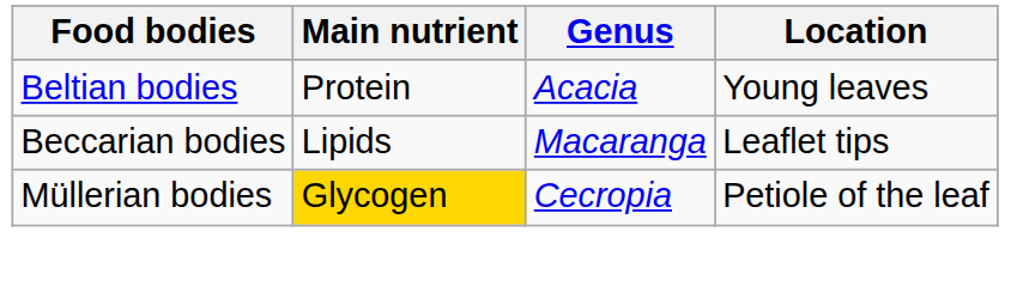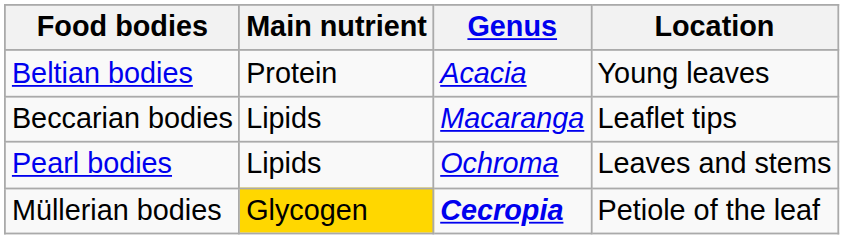 <table class="wikitable" style="margin: 1em auto 1em auto;">
 <tr>
 <th>Food bodies</th>
 <th>Main nutrient</th>
 <th><a href='#'>Genus</a></th>
 <th>Location</th>
 </tr>
 <tr>
 <td><a href='#'>Beltian bodies</a></td>
 <td>Protein</td>
 <td><em><a href='#'>Acacia</a></em></td>
 <td>Young leaves</td>
 </tr>
 <tr>
 <td>Beccarian bodies</td>
 <td>Lipids</td>
 <td><em><a href='#'>Macaranga</a></em></td>
 <td>Leaflet tips</td>
 </tr>
 <tr>
+<td><a href='#'>Pearl bodies</a></td>
+<td>Lipids</td>
+<td><em><a href='#'>Ochroma</a></em></td>
+<td>Leaves and stems</td>
+</tr>
+<tr>
 <td>Müllerian bodies</td>
 <td style="background: gold;">Glycogen</td>
-<td><em><a href='#'>Cecropia</a></em></td>
+<td><strong><em><a href='#'>Cecropia</a></em></strong></td>
 <td>Petiole of the leaf</td>
 </tr>
 </table>
